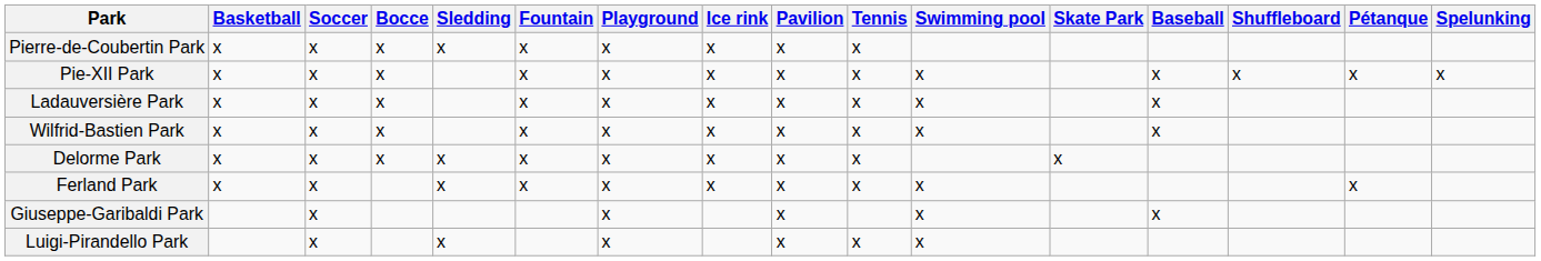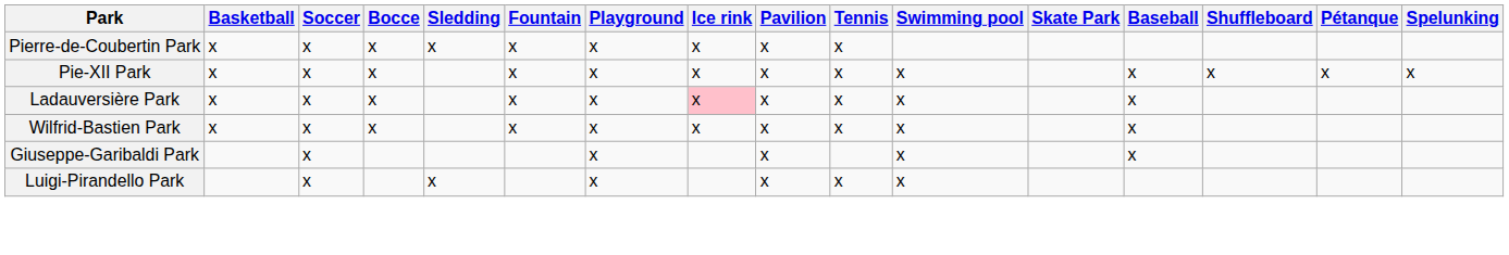 <table class="wikitable">
 <tr>
 <th scope="col">Park</th>
 <th scope="col"><a href='#'>Basketball</a></th>
 <th scope="col"><a href='#'>Soccer</a></th>
 <th scope="col"><a href='#'>Bocce</a></th>
 <th scope="col"><a href='#'>Sledding</a></th>
 <th scope="col"><a href='#'>Fountain</a></th>
 <th scope="col"><a href='#'>Playground</a></th>
 <th scope="col"><a href='#'>Ice rink</a></th>
 <th scope="col"><a href='#'>Pavilion</a></th>
 <th scope="col"><a href='#'>Tennis</a></th>
 <th scope="col"><a href='#'>Swimming pool</a></th>
 <th scope="col"><a href='#'>Skate Park</a></th>
 <th scope="col"><a href='#'>Baseball</a></th>
 <th scope="col"><a href='#'>Shuffleboard</a></th>
 <th scope="col"><a href='#'>Pétanque</a></th>
 <th scope="col"><a href='#'>Spelunking</a></th>
 </tr>
 <tr>
 <th scope="row" style="font-weight: normal; text-align: center;">Pierre-de-Coubertin Park</th>
 <td>x</td>
 <td>x</td>
 <td>x</td>
 <td>x</td>
 <td>x</td>
 <td>x</td>
 <td>x</td>
 <td>x</td>
 <td>x</td>
 <td></td>
 <td></td>
 <td></td>
 <td></td>
 <td></td>
 <td></td>
 </tr>
 <tr>
 <th scope="row" style="font-weight: normal; text-align: center;">Pie-XII Park</th>
 <td>x</td>
 <td>x</td>
 <td>x</td>
 <td></td>
 <td>x</td>
 <td>x</td>
 <td>x</td>
 <td>x</td>
 <td>x</td>
 <td>x</td>
 <td></td>
 <td>x</td>
 <td>x</td>
 <td>x</td>
 <td>x</td>
 </tr>
 <tr>
 <th scope="row" style="font-weight: normal; text-align: center;">Ladauversière Park</th>
 <td>x</td>
 <td>x</td>
 <td>x</td>
 <td></td>
 <td>x</td>
 <td>x</td>
-<td>x</td>
+<td style="background: pink;">x</td>
 <td>x</td>
 <td>x</td>
 <td>x</td>
 <td></td>
 <td>x</td>
 <td></td>
 <td></td>
 <td></td>
 </tr>
 <tr>
 <th scope="row" style="font-weight: normal; text-align: center;">Wilfrid-Bastien Park</th>
 <td>x</td>
 <td>x</td>
 <td>x</td>
 <td></td>
 <td>x</td>
 <td>x</td>
 <td>x</td>
 <td>x</td>
 <td>x</td>
 <td>x</td>
 <td></td>
 <td>x</td>
 <td></td>
 <td></td>
-<td></td>
-</tr>
-<tr>
-<th scope="row" style="font-weight: normal; text-align: center;">Delorme Park</th>
-<td>x</td>
-<td>x</td>
-<td>x</td>
-<td>x</td>
-<td>x</td>
-<td>x</td>
-<td>x</td>
-<td>x</td>
-<td>x</td>
-<td></td>
-<td>x</td>
-<td></td>
-<td></td>
-<td></td>
-<td></td>
-</tr>
-<tr>
-<th scope="row" style="font-weight: normal; text-align: center;">Ferland Park</th>
-<td>x</td>
-<td>x</td>
-<td></td>
-<td>x</td>
-<td>x</td>
-<td>x</td>
-<td>x</td>
-<td>x</td>
-<td>x</td>
-<td>x</td>
-<td></td>
-<td></td>
-<td></td>
-<td>x</td>
 <td></td>
 </tr>
 <tr>
 <th scope="row" style="font-weight: normal; text-align: center;">Giuseppe-Garibaldi Park</th>
 <td></td>
 <td>x</td>
 <td></td>
 <td></td>
 <td></td>
 <td>x</td>
 <td></td>
 <td>x</td>
 <td></td>
 <td>x</td>
 <td></td>
 <td>x</td>
 <td></td>
 <td></td>
 <td></td>
 </tr>
 <tr>
 <th scope="row" style="font-weight: normal; text-align: center;">Luigi-Pirandello Park</th>
 <td></td>
 <td>x</td>
 <td></td>
 <td>x</td>
 <td></td>
 <td>x</td>
 <td></td>
 <td>x</td>
 <td>x</td>
 <td>x</td>
 <td></td>
 <td></td>
 <td></td>
 <td></td>
 <td></td>
 </tr>
 </table>
